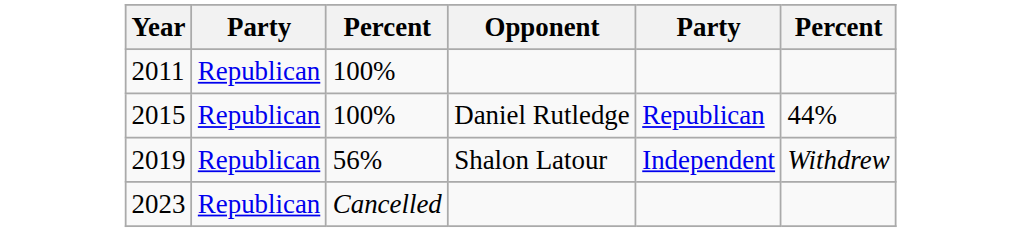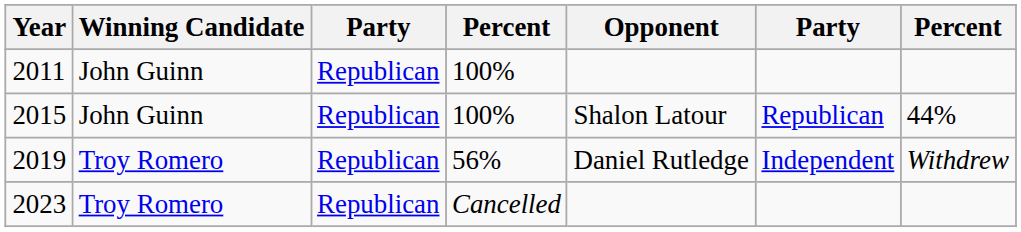 <table class="wikitable" style="margin:0.5em auto; font-size:95%;">
 <tr>
 <th>Year</th>
+<th>Winning Candidate</th>
 <th>Party</th>
 <th>Percent</th>
 <th>Opponent</th>
 <th>Party</th>
 <th>Percent</th>
 </tr>
 <tr>
 <td>2011</td>
+<td>John Guinn</td>
 <td><a href='#'>Republican</a></td>
 <td>100%</td>
 <td></td>
 <td></td>
 <td></td>
 </tr>
 <tr>
 <td>2015</td>
+<td>John Guinn</td>
 <td><a href='#'>Republican</a></td>
 <td>100%</td>
-<td>Daniel Rutledge</td>
+<td>Shalon Latour</td>
 <td><a href='#'>Republican</a></td>
 <td>44%</td>
 </tr>
 <tr>
 <td>2019</td>
+<td><a href='#'>Troy Romero</a></td>
 <td><a href='#'>Republican</a></td>
 <td>56%</td>
-<td>Shalon Latour</td>
+<td>Daniel Rutledge</td>
 <td><a href='#'>Independent</a></td>
 <td><em>Withdrew</em></td>
 </tr>
 <tr>
 <td>2023</td>
+<td><a href='#'>Troy Romero</a></td>
 <td><a href='#'>Republican</a></td>
 <td><em>Cancelled</em></td>
 <td></td>
 <td></td>
 <td></td>
 </tr>
 </table>
